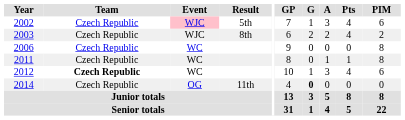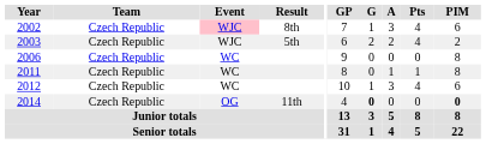 <table border="0" cellpadding="1" cellspacing="0" ID="Table3" style="text-align:center; width:40em">
 <tr ALIGN="center" bgcolor="#e0e0e0">
 <th>Year</th>
 <th>Team</th>
 <th>Event</th>
 <th>Result</th>
 <th rowspan="99" bgcolor="#ffffff"></th>
 <th>GP</th>
 <th>G</th>
 <th>A</th>
 <th>Pts</th>
 <th>PIM</th>
 </tr>
 <tr>
 <td><a href='#'>2002</a></td>
 <td><a href='#'>Czech Republic</a></td>
 <td style="background: pink;"><a href='#'>WJC</a></td>
-<td>5th</td>
+<td>8th</td>
 <td>7</td>
 <td>1</td>
 <td>3</td>
 <td>4</td>
 <td>6</td>
 </tr>
 <tr bgcolor="#f0f0f0">
 <td><a href='#'>2003</a></td>
 <td>Czech Republic</td>
 <td>WJC</td>
-<td>8th</td>
+<td>5th</td>
 <td>6</td>
 <td>2</td>
 <td>2</td>
 <td>4</td>
 <td>2</td>
 </tr>
 <tr>
 <td><a href='#'>2006</a></td>
 <td><a href='#'>Czech Republic</a></td>
 <td><a href='#'>WC</a></td>
 <td></td>
 <td>9</td>
 <td>0</td>
 <td>0</td>
 <td>0</td>
 <td>8</td>
 </tr>
 <tr bgcolor="#f0f0f0">
 <td><a href='#'>2011</a></td>
 <td>Czech Republic</td>
 <td>WC</td>
 <td></td>
 <td>8</td>
 <td>0</td>
 <td>1</td>
 <td>1</td>
 <td>8</td>
 </tr>
 <tr>
 <td><a href='#'>2012</a></td>
-<td><strong>Czech Republic</strong></td>
+<td>Czech Republic</td>
 <td>WC</td>
 <td></td>
 <td>10</td>
 <td>1</td>
 <td>3</td>
 <td>4</td>
 <td>6</td>
 </tr>
 <tr bgcolor="#f0f0f0">
 <td><a href='#'>2014</a></td>
 <td>Czech Republic</td>
 <td><a href='#'>OG</a></td>
 <td>11th</td>
 <td>4</td>
 <td><strong>0</strong></td>
 <td>0</td>
 <td>0</td>
-<td>0</td>
+<td><strong>0</strong></td>
 </tr>
 <tr bgcolor="#e0e0e0">
 <th colspan=4>Junior totals</th>
 <th>13</th>
 <th>3</th>
 <th>5</th>
 <th>8</th>
 <th>8</th>
 </tr>
 <tr bgcolor="#e0e0e0">
 <th colspan=4>Senior totals</th>
 <th>31</th>
 <th>1</th>
 <th>4</th>
 <th>5</th>
 <th>22</th>
 </tr>
 </table>
